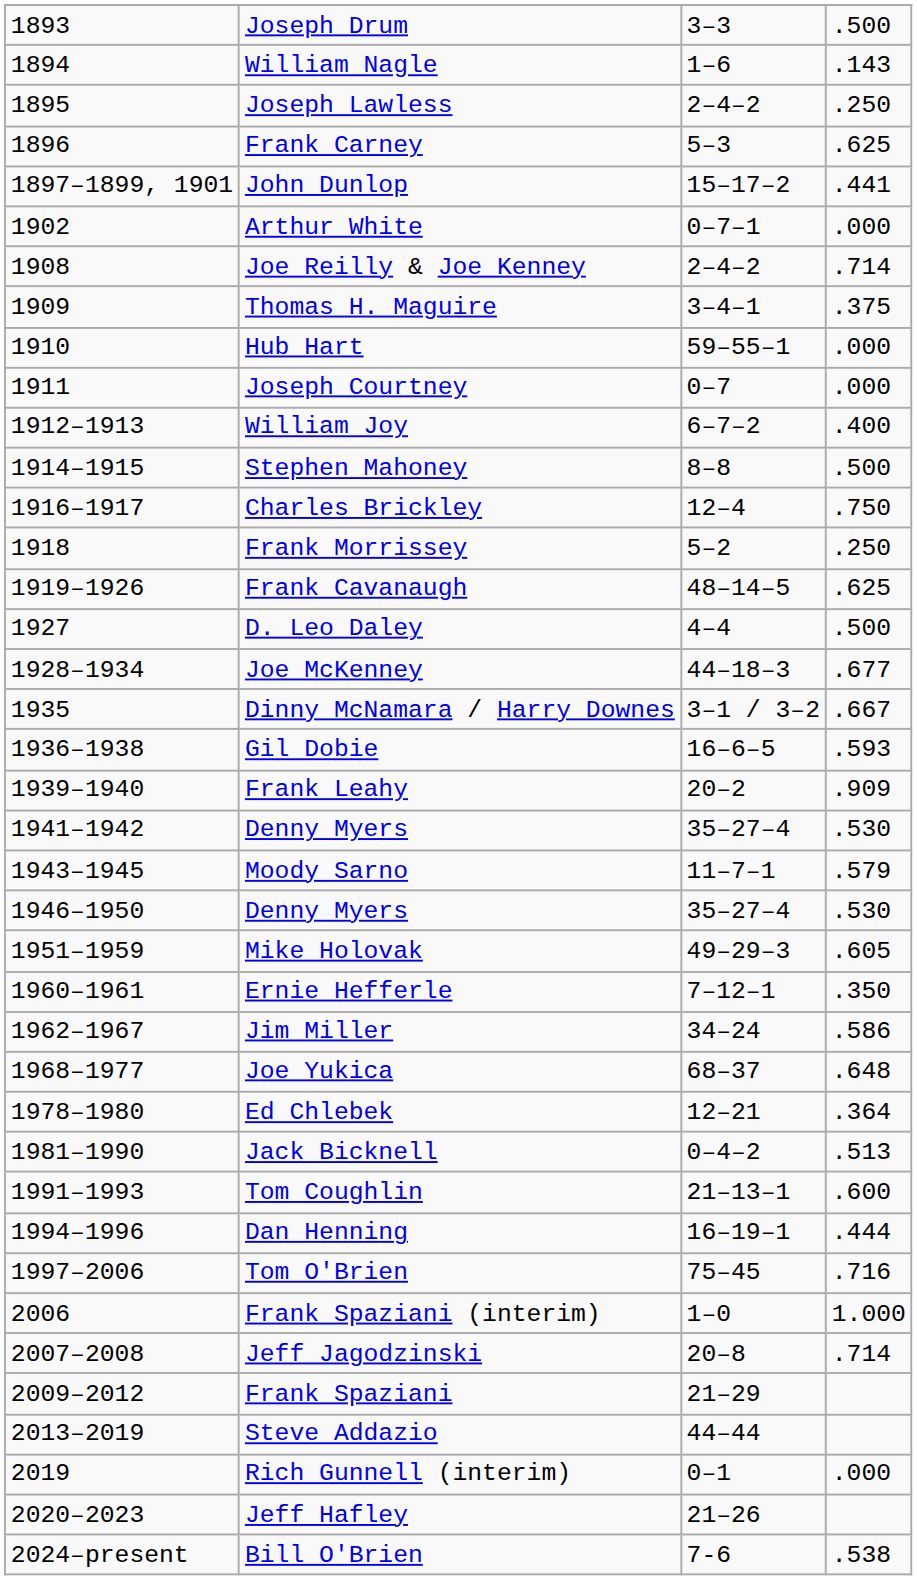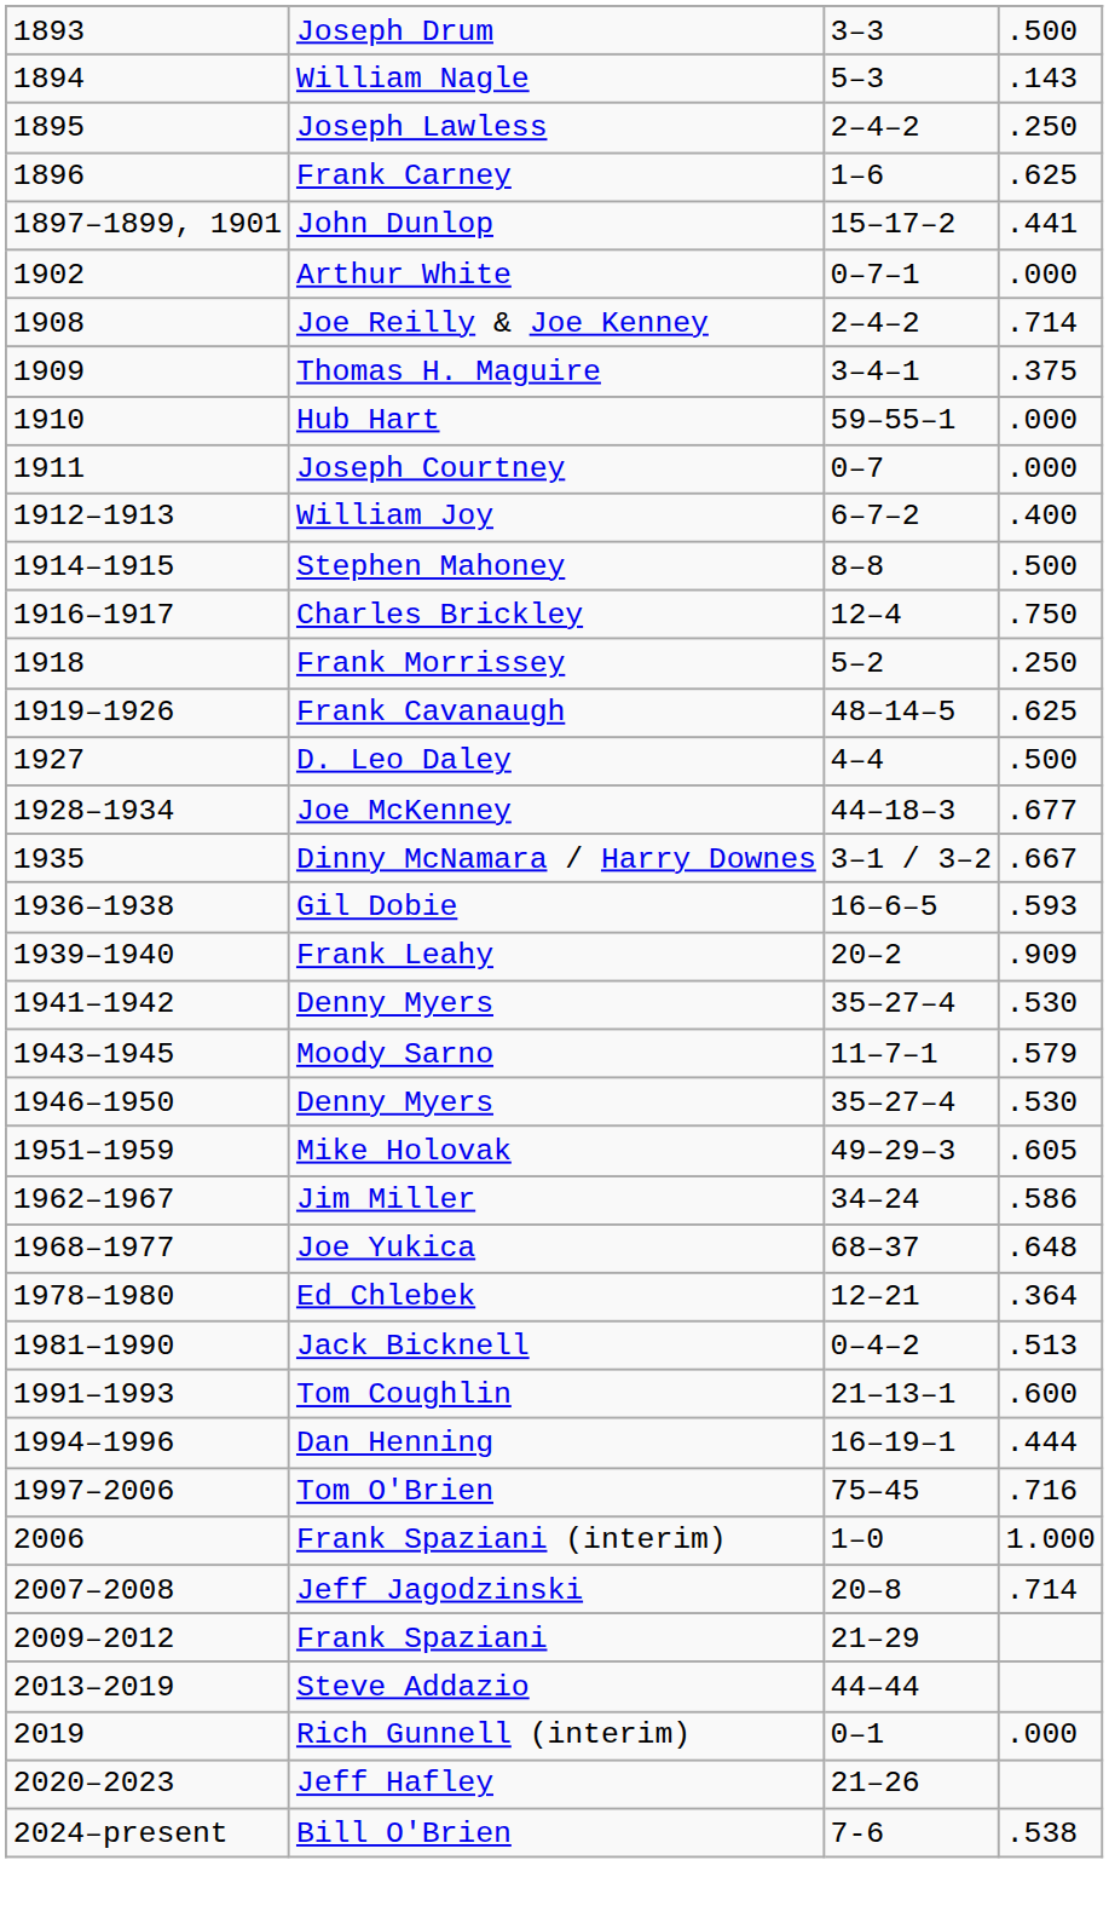 <table class="wikitable">
 <tr>
 </tr>
 <tr>
 <td>1893</td>
 <td><a href='#'>Joseph Drum</a></td>
 <td>3–3</td>
 <td>.500</td>
 </tr>
 <tr>
 <td>1894</td>
 <td><a href='#'>William Nagle</a></td>
-<td>1–6</td>
+<td>5–3</td>
 <td>.143</td>
 </tr>
 <tr>
 <td>1895</td>
 <td><a href='#'>Joseph Lawless</a></td>
 <td>2–4–2</td>
 <td>.250</td>
 </tr>
 <tr>
 <td>1896</td>
 <td><a href='#'>Frank Carney</a></td>
-<td>5–3</td>
+<td>1–6</td>
 <td>.625</td>
 </tr>
 <tr>
 <td>1897–1899, 1901</td>
 <td><a href='#'>John Dunlop</a></td>
 <td>15–17–2</td>
 <td>.441</td>
 </tr>
 <tr>
 <td>1902</td>
 <td><a href='#'>Arthur White</a></td>
 <td>0–7–1</td>
 <td>.000</td>
 </tr>
 <tr>
 <td>1908</td>
 <td><a href='#'>Joe Reilly</a> & <a href='#'>Joe Kenney</a></td>
 <td>2–4–2</td>
 <td>.714</td>
 </tr>
 <tr>
 <td>1909</td>
 <td><a href='#'>Thomas H. Maguire</a></td>
 <td>3–4–1</td>
 <td>.375</td>
 </tr>
 <tr>
 <td>1910</td>
 <td><a href='#'>Hub Hart</a></td>
 <td>59–55–1</td>
 <td>.000</td>
 </tr>
 <tr>
 <td>1911</td>
 <td><a href='#'>Joseph Courtney</a></td>
 <td>0–7</td>
 <td>.000</td>
 </tr>
 <tr>
 <td>1912–1913</td>
 <td><a href='#'>William Joy</a></td>
 <td>6–7–2</td>
 <td>.400</td>
 </tr>
 <tr>
 <td>1914–1915</td>
 <td><a href='#'>Stephen Mahoney</a></td>
 <td>8–8</td>
 <td>.500</td>
 </tr>
 <tr>
 <td>1916–1917</td>
 <td><a href='#'>Charles Brickley</a></td>
 <td>12–4</td>
 <td>.750</td>
 </tr>
 <tr>
 <td>1918</td>
 <td><a href='#'>Frank Morrissey</a></td>
 <td>5–2</td>
 <td>.250</td>
 </tr>
 <tr>
 <td>1919–1926</td>
 <td><a href='#'>Frank Cavanaugh</a></td>
 <td>48–14–5</td>
 <td>.625</td>
 </tr>
 <tr>
 <td>1927</td>
 <td><a href='#'>D. Leo Daley</a></td>
 <td>4–4</td>
 <td>.500</td>
 </tr>
 <tr>
 <td>1928–1934</td>
 <td><a href='#'>Joe McKenney</a></td>
 <td>44–18–3</td>
 <td>.677</td>
 </tr>
 <tr>
 <td>1935</td>
 <td><a href='#'>Dinny McNamara</a> / <a href='#'>Harry Downes</a></td>
 <td>3–1 / 3–2</td>
 <td>.667</td>
 </tr>
 <tr>
 <td>1936–1938</td>
 <td><a href='#'>Gil Dobie</a></td>
 <td>16–6–5</td>
 <td>.593</td>
 </tr>
 <tr>
 <td>1939–1940</td>
 <td><a href='#'>Frank Leahy</a></td>
 <td>20–2</td>
 <td>.909</td>
 </tr>
 <tr>
 <td>1941–1942</td>
 <td><a href='#'>Denny Myers</a></td>
 <td>35–27–4</td>
 <td>.530</td>
 </tr>
 <tr>
 <td>1943–1945</td>
 <td><a href='#'>Moody Sarno</a></td>
 <td>11–7–1</td>
 <td>.579</td>
 </tr>
 <tr>
 <td>1946–1950</td>
 <td><a href='#'>Denny Myers</a></td>
 <td>35–27–4</td>
 <td>.530</td>
 </tr>
 <tr>
 <td>1951–1959</td>
 <td><a href='#'>Mike Holovak</a></td>
 <td>49–29–3</td>
 <td>.605</td>
 </tr>
 <tr>
-<td>1960–1961</td>
-<td><a href='#'>Ernie Hefferle</a></td>
-<td>7–12–1</td>
-<td>.350</td>
-</tr>
-<tr>
 <td>1962–1967</td>
 <td><a href='#'>Jim Miller</a></td>
 <td>34–24</td>
 <td>.586</td>
 </tr>
 <tr>
 <td>1968–1977</td>
 <td><a href='#'>Joe Yukica</a></td>
 <td>68–37</td>
 <td>.648</td>
 </tr>
 <tr>
 <td>1978–1980</td>
 <td><a href='#'>Ed Chlebek</a></td>
 <td>12–21</td>
 <td>.364</td>
 </tr>
 <tr>
 <td>1981–1990</td>
 <td><a href='#'>Jack Bicknell</a></td>
 <td>0–4–2</td>
 <td>.513</td>
 </tr>
 <tr>
 <td>1991–1993</td>
 <td><a href='#'>Tom Coughlin</a></td>
 <td>21–13–1</td>
 <td>.600</td>
 </tr>
 <tr>
 <td>1994–1996</td>
 <td><a href='#'>Dan Henning</a></td>
 <td>16–19–1</td>
 <td>.444</td>
 </tr>
 <tr>
 <td>1997–2006</td>
 <td><a href='#'>Tom O'Brien</a></td>
 <td>75–45</td>
 <td>.716</td>
 </tr>
 <tr>
 <td>2006</td>
 <td><a href='#'>Frank Spaziani</a> (interim)</td>
 <td>1–0</td>
 <td>1.000</td>
 </tr>
 <tr>
 <td>2007–2008</td>
 <td><a href='#'>Jeff Jagodzinski</a></td>
 <td>20–8</td>
 <td>.714</td>
 </tr>
 <tr>
 <td>2009–2012</td>
 <td><a href='#'>Frank Spaziani</a></td>
 <td>21–29</td>
 <td></td>
 </tr>
 <tr>
 <td>2013–2019</td>
 <td><a href='#'>Steve Addazio</a></td>
 <td>44–44</td>
 <td></td>
 </tr>
 <tr>
 <td>2019</td>
 <td><a href='#'>Rich Gunnell</a> (interim)</td>
 <td>0–1</td>
 <td>.000</td>
 </tr>
 <tr>
 <td>2020–2023</td>
 <td><a href='#'>Jeff Hafley</a></td>
 <td>21–26</td>
 <td></td>
 </tr>
 <tr>
 <td>2024–present</td>
 <td><a href='#'>Bill O'Brien</a></td>
 <td>7-6</td>
 <td>.538</td>
 </tr>
 </table>
